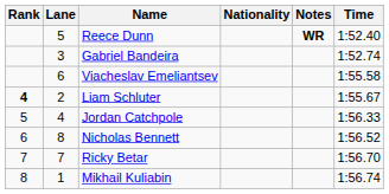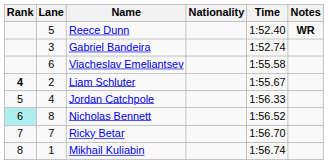 <table class="wikitable sortable" style="text-align:center">
 <tr>
 <th>Rank</th>
 <th>Lane</th>
 <th>Name</th>
 <th>Nationality</th>
+<th>Time</th>
 <th>Notes</th>
-<th>Time</th>
 </tr>
 <tr>
 <td></td>
 <td>5</td>
 <td align=left><a href='#'>Reece Dunn</a></td>
 <td align=left></td>
+<td>1:52.40</td>
 <td><strong>WR</strong></td>
-<td>1:52.40</td>
 </tr>
 <tr>
 <td></td>
 <td>3</td>
 <td align=left><a href='#'>Gabriel Bandeira</a></td>
 <td align=left></td>
+<td>1:52.74</td>
 <td></td>
-<td>1:52.74</td>
 </tr>
 <tr>
 <td></td>
 <td>6</td>
 <td align=left><a href='#'>Viacheslav Emeliantsev</a></td>
 <td align=left></td>
+<td>1:55.58</td>
 <td></td>
-<td>1:55.58</td>
 </tr>
 <tr>
 <td><strong>4</strong></td>
 <td>2</td>
 <td align=left><a href='#'>Liam Schluter</a></td>
 <td align=left></td>
+<td>1:55.67</td>
 <td></td>
-<td>1:55.67</td>
 </tr>
 <tr>
 <td>5</td>
 <td>4</td>
 <td align=left><a href='#'>Jordan Catchpole</a></td>
 <td align=left></td>
+<td>1:56.33</td>
 <td></td>
-<td>1:56.33</td>
 </tr>
 <tr>
-<td>6</td>
+<td style="background: paleturquoise;">6</td>
 <td>8</td>
 <td align=left><a href='#'>Nicholas Bennett</a></td>
 <td align=left></td>
+<td>1:56.52</td>
 <td></td>
-<td>1:56.52</td>
 </tr>
 <tr>
 <td>7</td>
 <td>7</td>
 <td align=left><a href='#'>Ricky Betar</a></td>
 <td align=left></td>
+<td>1:56.70</td>
 <td></td>
-<td>1:56.70</td>
 </tr>
 <tr>
 <td>8</td>
 <td>1</td>
 <td align=left><a href='#'>Mikhail Kuliabin</a></td>
 <td align=left></td>
+<td>1:56.74</td>
 <td></td>
-<td>1:56.74</td>
 </tr>
 </table>
